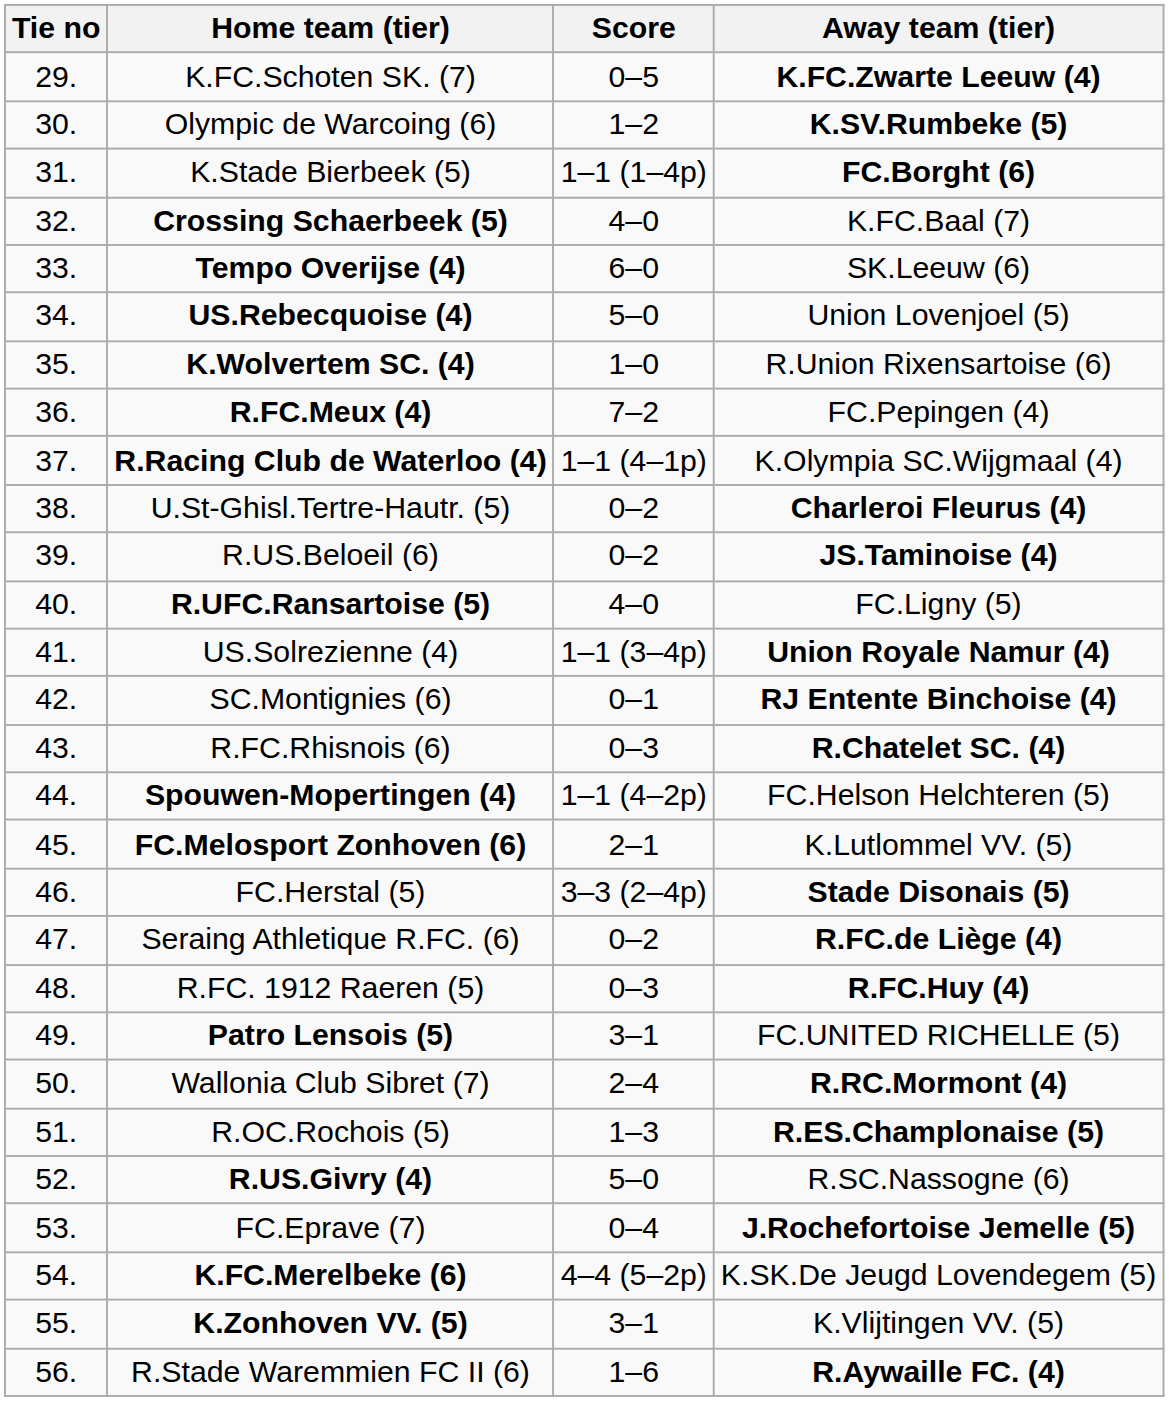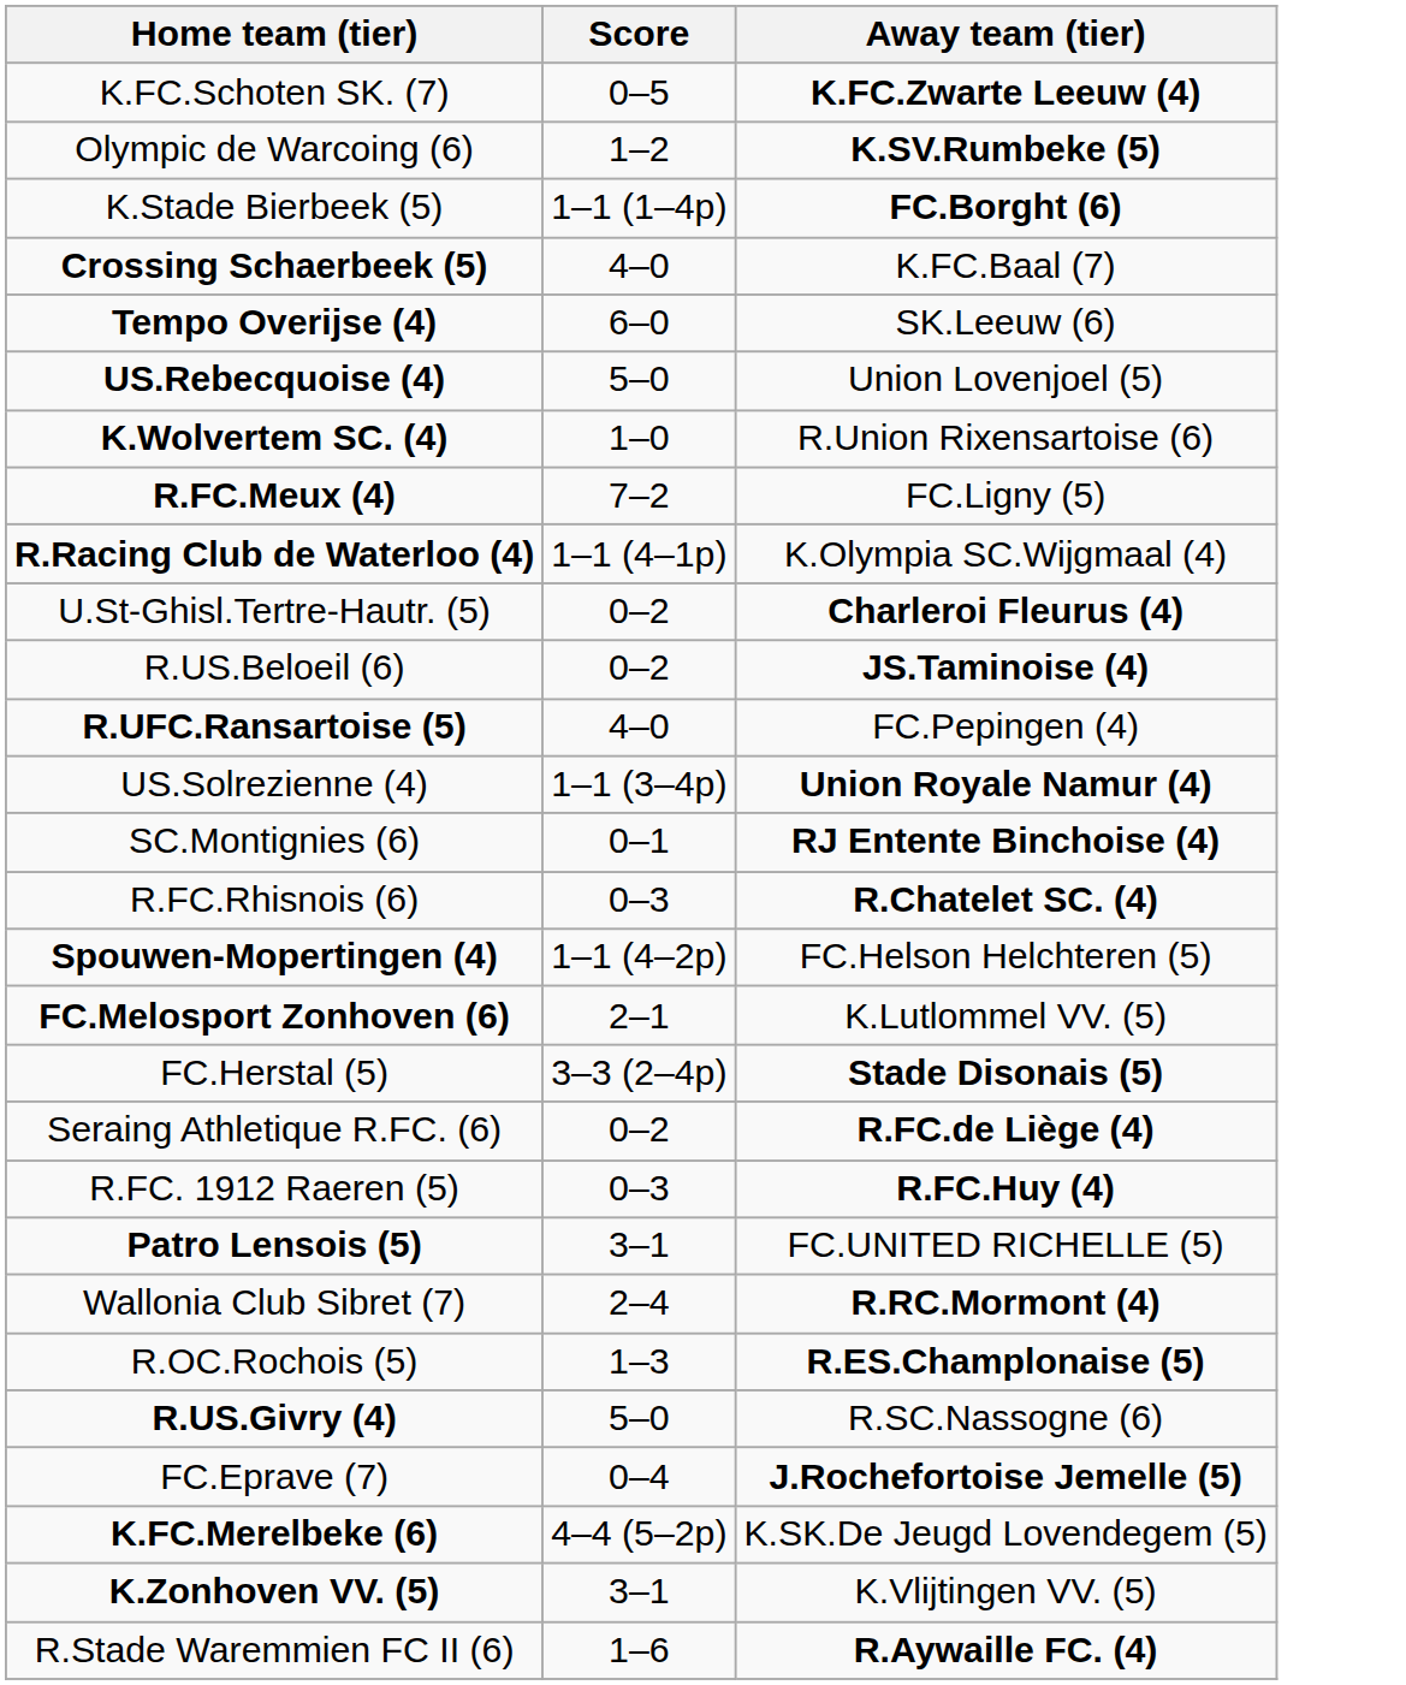 <table class="wikitable" style="text-align: center">
 <tr>
-<th>Tie no</th>
 <th>Home team (tier)</th>
 <th>Score</th>
 <th>Away team (tier)</th>
 </tr>
 <tr>
-<td>29.</td>
 <td>K.FC.Schoten SK. (7)</td>
 <td>0–5</td>
 <td><strong>K.FC.Zwarte Leeuw (4)</strong></td>
 </tr>
 <tr>
-<td>30.</td>
 <td>Olympic de Warcoing (6)</td>
 <td>1–2</td>
 <td><strong>K.SV.Rumbeke (5)</strong></td>
 </tr>
 <tr>
-<td>31.</td>
 <td>K.Stade Bierbeek (5)</td>
 <td>1–1 (1–4p)</td>
 <td><strong>FC.Borght (6)</strong></td>
 </tr>
 <tr>
-<td>32.</td>
 <td><strong>Crossing Schaerbeek (5)</strong></td>
 <td>4–0</td>
 <td>K.FC.Baal (7)</td>
 </tr>
 <tr>
-<td>33.</td>
 <td><strong>Tempo Overijse (4)</strong></td>
 <td>6–0</td>
 <td>SK.Leeuw (6)</td>
 </tr>
 <tr>
-<td>34.</td>
 <td><strong>US.Rebecquoise (4)</strong></td>
 <td>5–0</td>
 <td>Union Lovenjoel (5)</td>
 </tr>
 <tr>
-<td>35.</td>
 <td><strong>K.Wolvertem SC. (4)</strong></td>
 <td>1–0</td>
 <td>R.Union Rixensartoise (6)</td>
 </tr>
 <tr>
-<td>36.</td>
 <td><strong>R.FC.Meux (4)</strong></td>
 <td>7–2</td>
-<td>FC.Pepingen (4)</td>
+<td>FC.Ligny (5)</td>
 </tr>
 <tr>
-<td>37.</td>
 <td><strong> R.Racing Club de Waterloo (4)</strong></td>
 <td>1–1 (4–1p)</td>
 <td>K.Olympia SC.Wijgmaal (4)</td>
 </tr>
 <tr>
-<td>38.</td>
 <td>U.St-Ghisl.Tertre-Hautr. (5)</td>
 <td>0–2</td>
 <td><strong>Charleroi Fleurus (4)</strong></td>
 </tr>
 <tr>
-<td>39.</td>
 <td>R.US.Beloeil (6)</td>
 <td>0–2</td>
 <td><strong>JS.Taminoise (4)</strong></td>
 </tr>
 <tr>
-<td>40.</td>
 <td><strong>R.UFC.Ransartoise (5)</strong></td>
 <td>4–0</td>
-<td>FC.Ligny (5)</td>
+<td>FC.Pepingen (4)</td>
 </tr>
 <tr>
-<td>41.</td>
 <td>US.Solrezienne (4)</td>
 <td>1–1 (3–4p)</td>
 <td><strong>Union Royale Namur (4)</strong></td>
 </tr>
 <tr>
-<td>42.</td>
 <td>SC.Montignies (6)</td>
 <td>0–1</td>
 <td><strong>RJ Entente Binchoise (4)</strong></td>
 </tr>
 <tr>
-<td>43.</td>
 <td>R.FC.Rhisnois (6)</td>
 <td>0–3</td>
 <td><strong>R.Chatelet SC. (4)</strong></td>
 </tr>
 <tr>
-<td>44.</td>
 <td><strong>Spouwen-Mopertingen (4)</strong></td>
 <td>1–1 (4–2p)</td>
 <td>FC.Helson Helchteren (5)</td>
 </tr>
 <tr>
-<td>45.</td>
 <td><strong>FC.Melosport Zonhoven (6)</strong></td>
 <td>2–1</td>
 <td>K.Lutlommel VV. (5)</td>
 </tr>
 <tr>
-<td>46.</td>
 <td>FC.Herstal (5)</td>
 <td>3–3 (2–4p)</td>
 <td><strong>Stade Disonais (5)</strong></td>
 </tr>
 <tr>
-<td>47.</td>
 <td>Seraing Athletique R.FC. (6)</td>
 <td>0–2</td>
 <td><strong>R.FC.de Liège (4)</strong></td>
 </tr>
 <tr>
-<td>48.</td>
 <td>R.FC. 1912 Raeren (5)</td>
 <td>0–3</td>
 <td><strong>R.FC.Huy (4)</strong></td>
 </tr>
 <tr>
-<td>49.</td>
 <td><strong>Patro Lensois (5)</strong></td>
 <td>3–1</td>
 <td>FC.UNITED RICHELLE (5)</td>
 </tr>
 <tr>
-<td>50.</td>
 <td>Wallonia Club Sibret (7)</td>
 <td>2–4</td>
 <td><strong>R.RC.Mormont (4)</strong></td>
 </tr>
 <tr>
-<td>51.</td>
 <td>R.OC.Rochois (5)</td>
 <td>1–3</td>
 <td><strong>R.ES.Champlonaise (5)</strong></td>
 </tr>
 <tr>
-<td>52.</td>
 <td><strong>R.US.Givry (4)</strong></td>
 <td>5–0</td>
 <td>R.SC.Nassogne (6)</td>
 </tr>
 <tr>
-<td>53.</td>
 <td>FC.Eprave (7)</td>
 <td>0–4</td>
 <td><strong>J.Rochefortoise Jemelle (5)</strong></td>
 </tr>
 <tr>
-<td>54.</td>
 <td><strong>K.FC.Merelbeke (6)</strong></td>
 <td>4–4 (5–2p)</td>
 <td>K.SK.De Jeugd Lovendegem (5)</td>
 </tr>
 <tr>
-<td>55.</td>
 <td><strong>K.Zonhoven VV. (5)</strong></td>
 <td>3–1</td>
 <td>K.Vlijtingen VV. (5)</td>
 </tr>
 <tr>
-<td>56.</td>
 <td>R.Stade Waremmien FC II (6)</td>
 <td>1–6</td>
 <td><strong>R.Aywaille FC. (4)</strong></td>
 </tr>
 </table>
